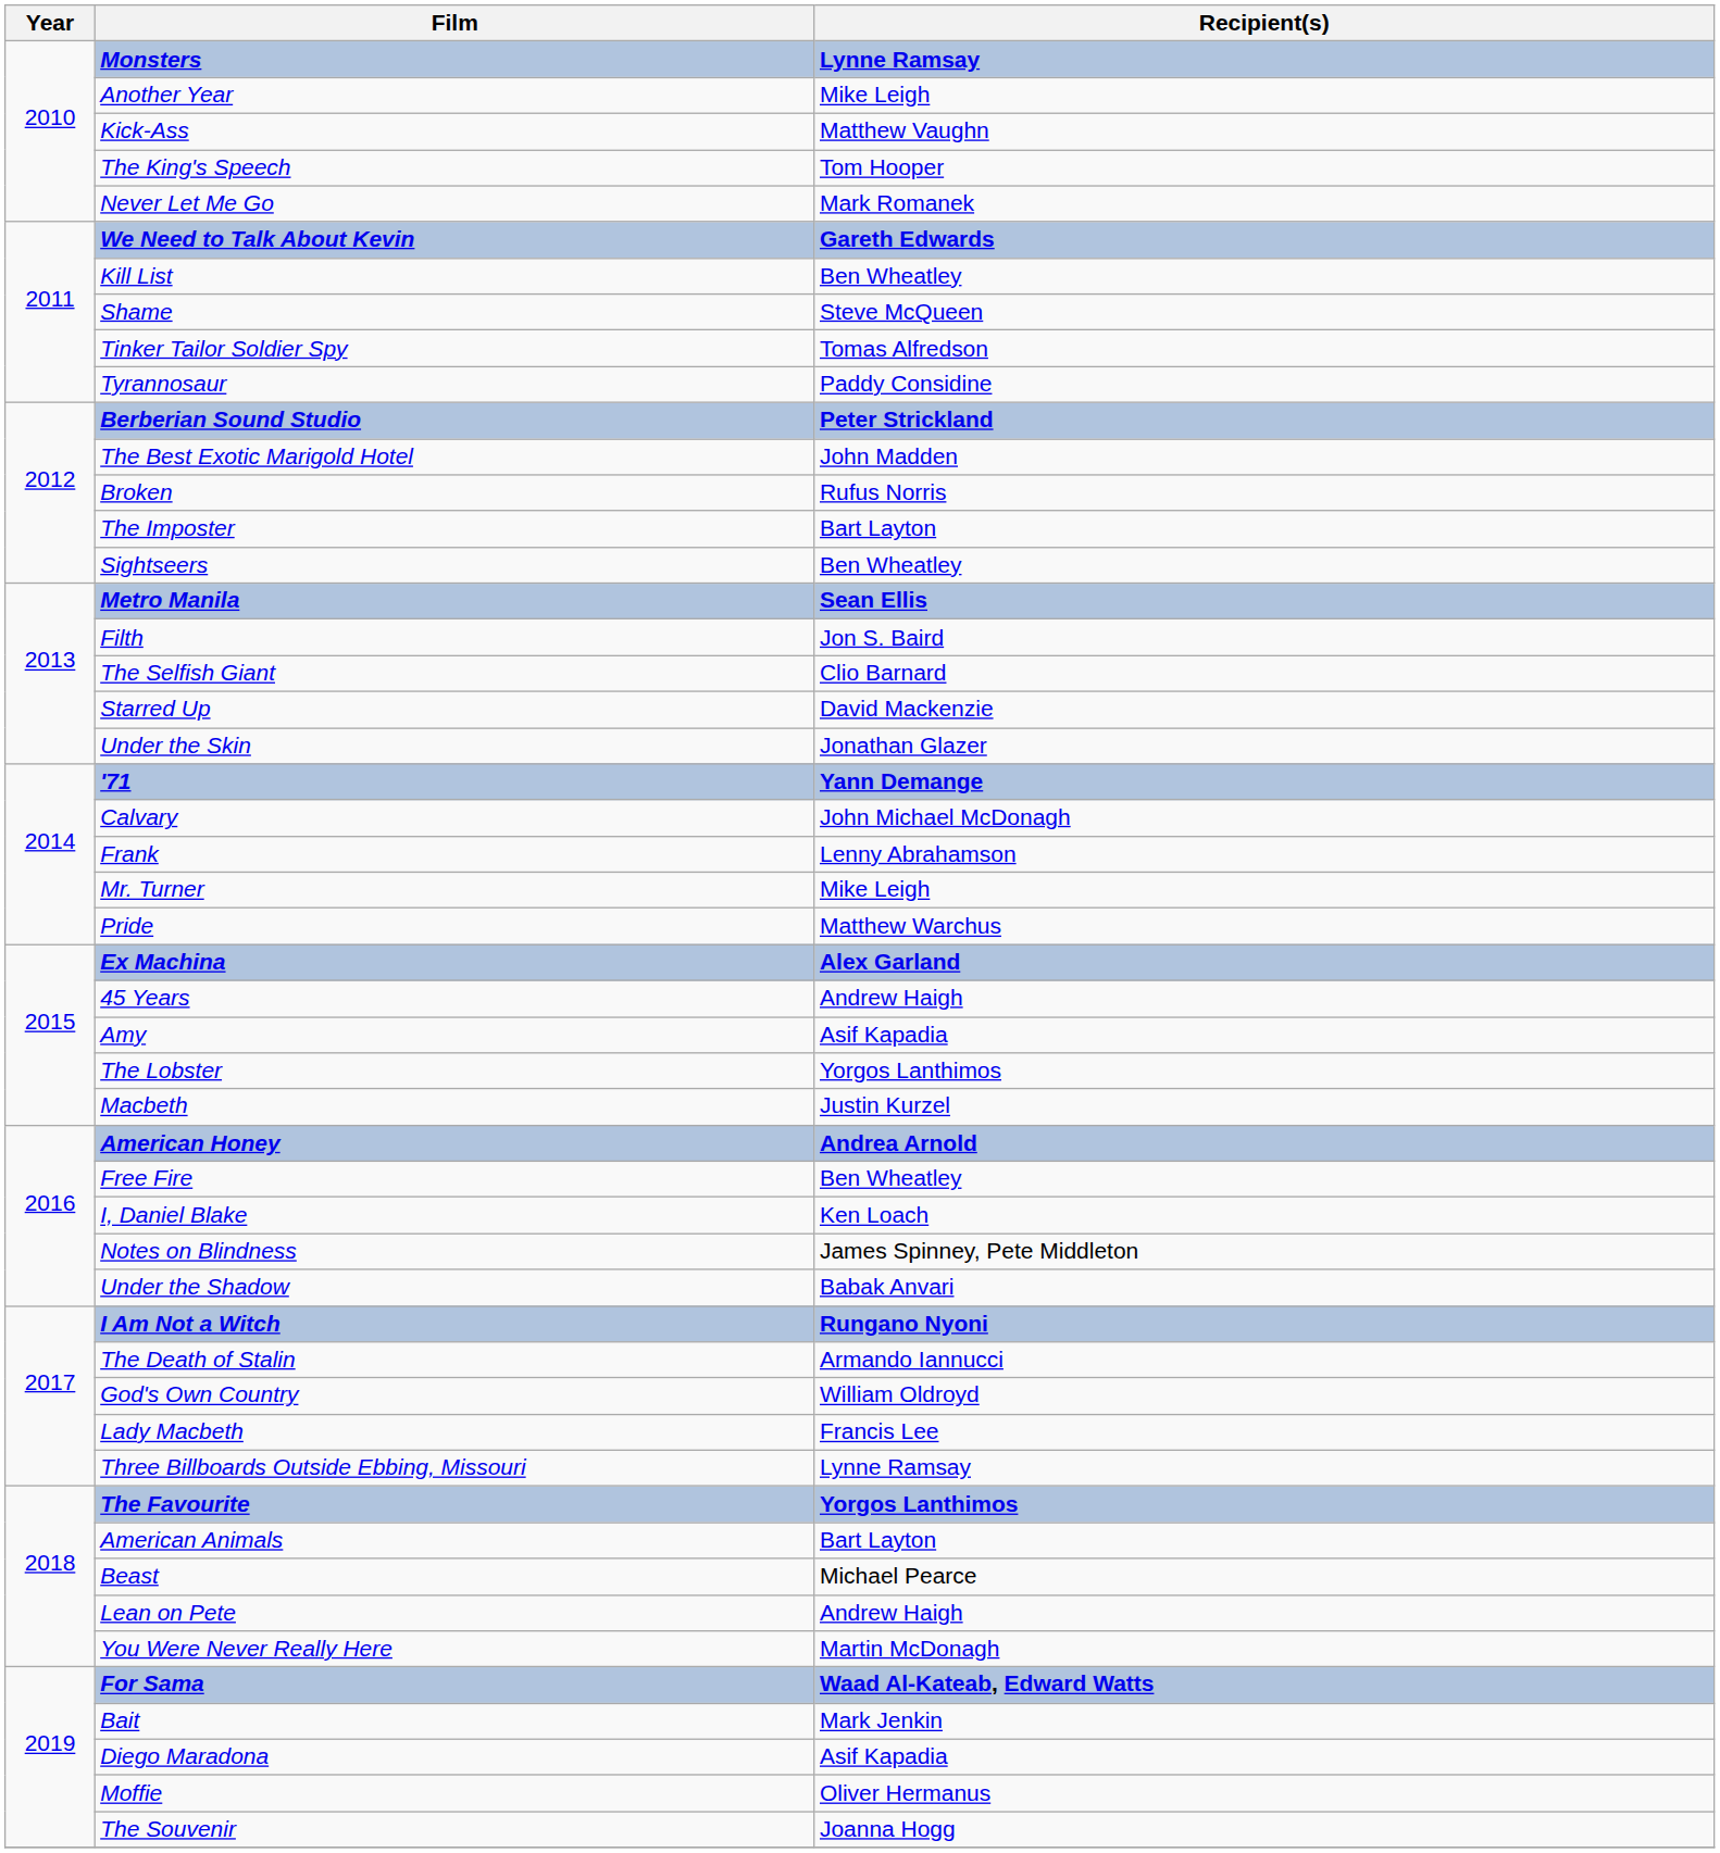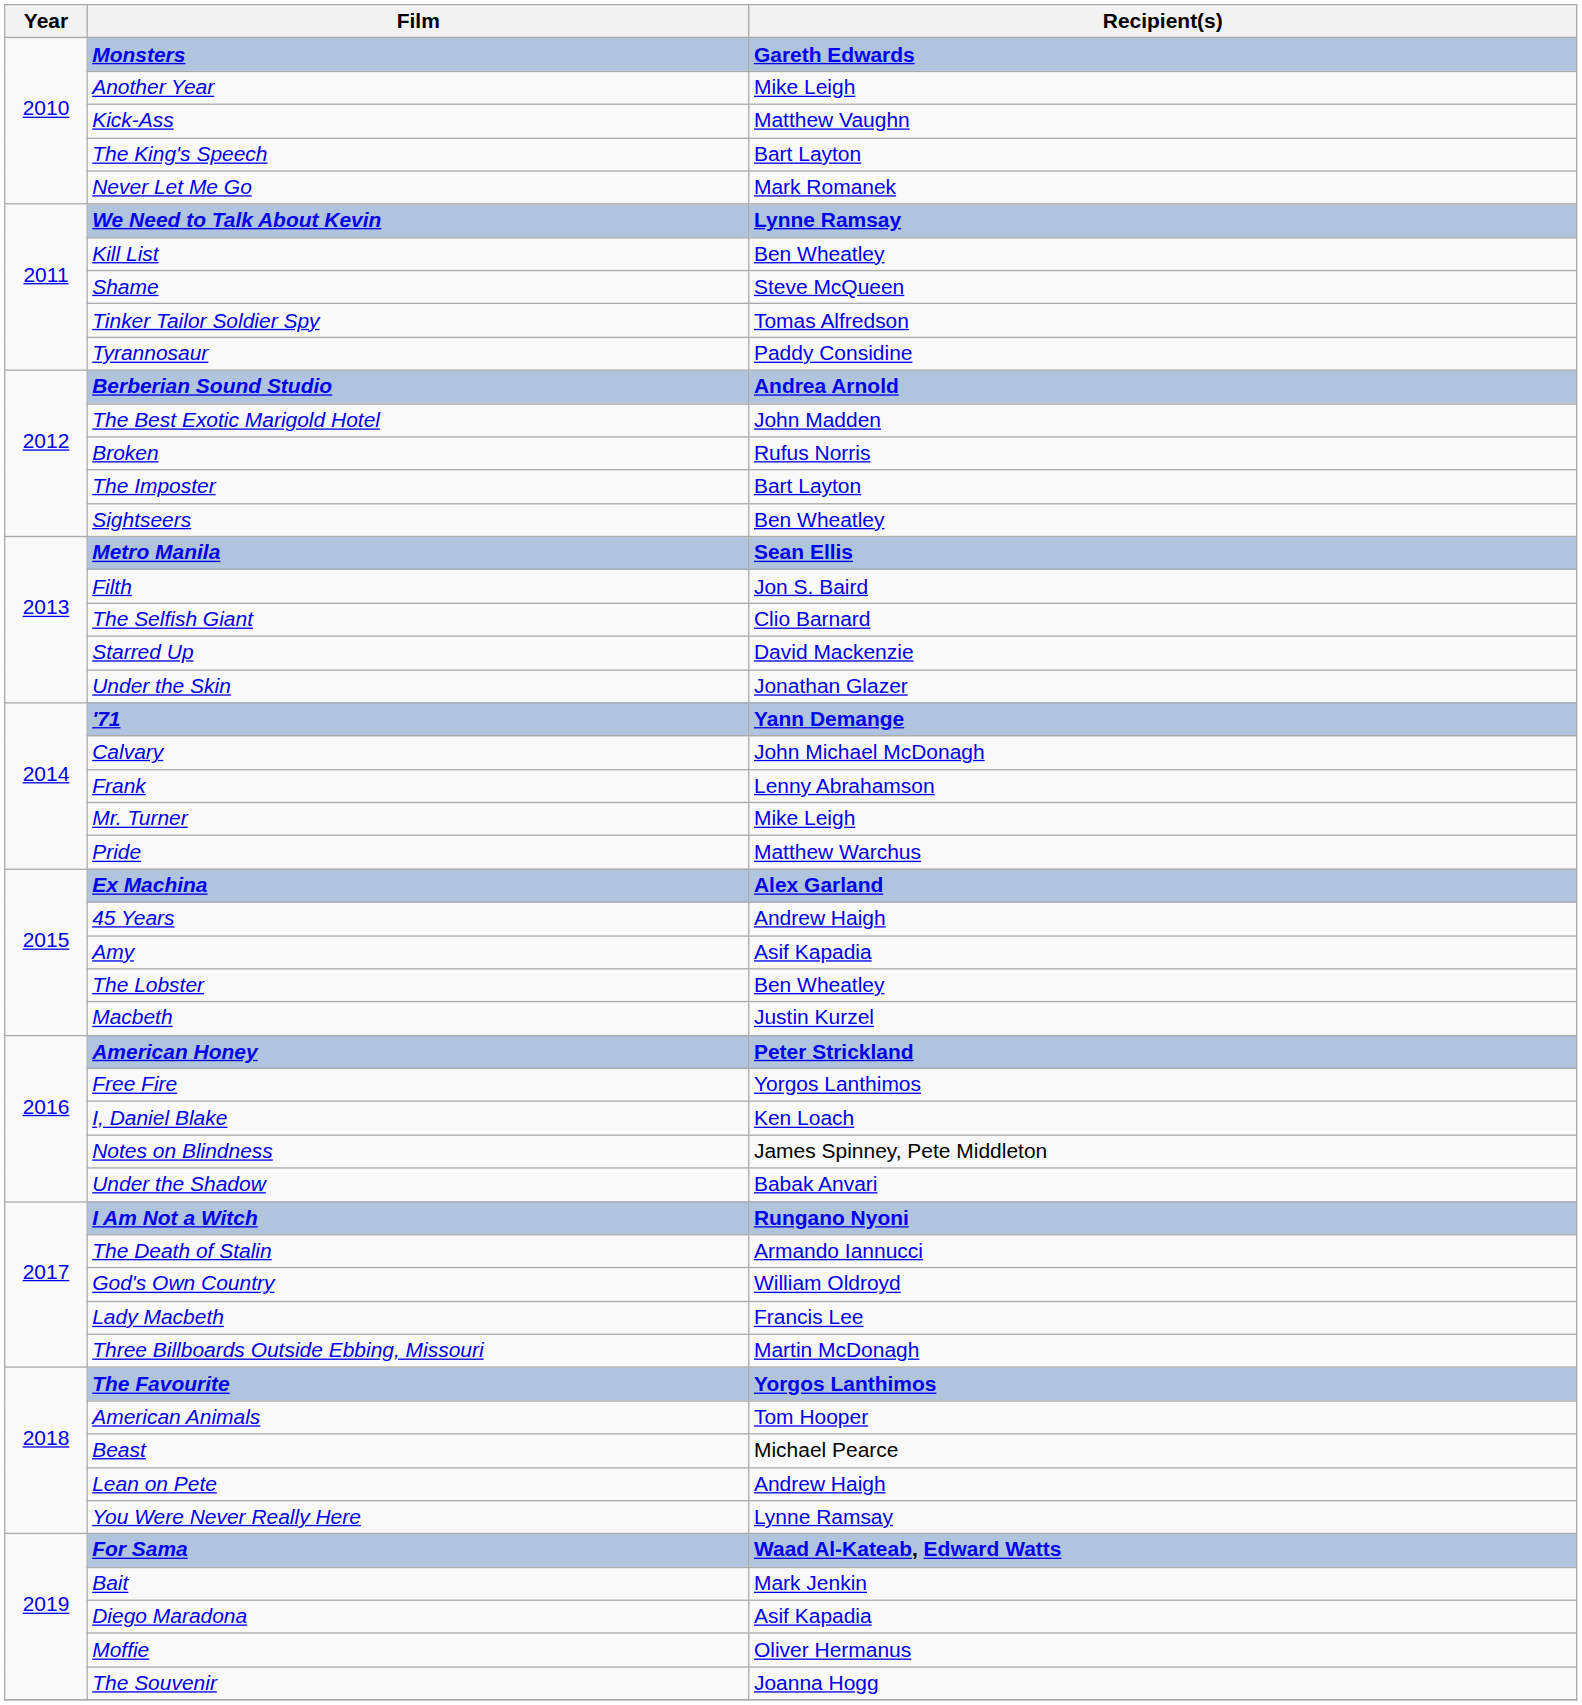 <table class="wikitable" width="95%" cellpadding="5">
 <tr>
 <th width="5%">Year</th>
 <th width="40%">Film</th>
 <th width="50%">Recipient(s)</th>
 </tr>
 <tr>
 <td rowspan="5" style="text-align:center;"><a href='#'>2010</a><br><br></td>
 <td style="background:#B0C4DE"><strong><em><a href='#'>Monsters</a></em></strong></td>
-<td style="background:#B0C4DE"><strong><a href='#'>Lynne Ramsay</a></strong></td>
+<td style="background:#B0C4DE"><strong><a href='#'>Gareth Edwards</a></strong></td>
 </tr>
 <tr>
 <td><em><a href='#'>Another Year</a></em></td>
 <td><a href='#'>Mike Leigh</a></td>
 </tr>
 <tr>
 <td><em><a href='#'>Kick-Ass</a></em></td>
 <td><a href='#'>Matthew Vaughn</a></td>
 </tr>
 <tr>
 <td><em><a href='#'>The King's Speech</a></em></td>
-<td><a href='#'>Tom Hooper</a></td>
+<td><a href='#'>Bart Layton</a></td>
 </tr>
 <tr>
 <td><em><a href='#'>Never Let Me Go</a></em></td>
 <td><a href='#'>Mark Romanek</a></td>
 </tr>
 <tr>
 <td rowspan="5" style="text-align:center;"><a href='#'>2011</a><br><br></td>
 <td style="background:#B0C4DE"><strong><em><a href='#'>We Need to Talk About Kevin</a></em></strong></td>
-<td style="background:#B0C4DE"><strong><a href='#'>Gareth Edwards</a></strong></td>
+<td style="background:#B0C4DE"><strong><a href='#'>Lynne Ramsay</a></strong></td>
 </tr>
 <tr>
 <td><em><a href='#'>Kill List</a></em></td>
 <td><a href='#'>Ben Wheatley</a></td>
 </tr>
 <tr>
 <td><em><a href='#'>Shame</a></em></td>
 <td><a href='#'>Steve McQueen</a></td>
 </tr>
 <tr>
 <td><em><a href='#'>Tinker Tailor Soldier Spy</a></em></td>
 <td><a href='#'>Tomas Alfredson</a></td>
 </tr>
 <tr>
 <td><em><a href='#'>Tyrannosaur</a></em></td>
 <td><a href='#'>Paddy Considine</a></td>
 </tr>
 <tr>
 <td rowspan="5" style="text-align:center;"><a href='#'>2012</a><br><br></td>
 <td style="background:#B0C4DE"><strong><em><a href='#'>Berberian Sound Studio</a></em></strong></td>
-<td style="background:#B0C4DE"><strong><a href='#'>Peter Strickland</a></strong></td>
+<td style="background:#B0C4DE"><strong><a href='#'>Andrea Arnold</a></strong></td>
 </tr>
 <tr>
 <td><em><a href='#'>The Best Exotic Marigold Hotel</a></em></td>
 <td><a href='#'>John Madden</a></td>
 </tr>
 <tr>
 <td><em><a href='#'>Broken</a></em></td>
 <td><a href='#'>Rufus Norris</a></td>
 </tr>
 <tr>
 <td><em><a href='#'>The Imposter</a></em></td>
 <td><a href='#'>Bart Layton</a></td>
 </tr>
 <tr>
 <td><em><a href='#'>Sightseers</a></em></td>
 <td><a href='#'>Ben Wheatley</a></td>
 </tr>
 <tr>
 <td rowspan="5" style="text-align:center;"><a href='#'>2013</a><br><br></td>
 <td style="background:#B0C4DE"><strong><em><a href='#'>Metro Manila</a></em></strong></td>
 <td style="background:#B0C4DE"><strong><a href='#'>Sean Ellis</a></strong></td>
 </tr>
 <tr>
 <td><em><a href='#'>Filth</a></em></td>
 <td><a href='#'>Jon S. Baird</a></td>
 </tr>
 <tr>
 <td><em><a href='#'>The Selfish Giant</a></em></td>
 <td><a href='#'>Clio Barnard</a></td>
 </tr>
 <tr>
 <td><em><a href='#'>Starred Up</a></em></td>
 <td><a href='#'>David Mackenzie</a></td>
 </tr>
 <tr>
 <td><em><a href='#'>Under the Skin</a></em></td>
 <td><a href='#'>Jonathan Glazer</a></td>
 </tr>
 <tr>
 <td rowspan="5" style="text-align:center;"><a href='#'>2014</a><br><br></td>
 <td style="background:#B0C4DE"><strong><em><a href='#'>'71</a></em></strong></td>
 <td style="background:#B0C4DE"><strong><a href='#'>Yann Demange</a></strong></td>
 </tr>
 <tr>
 <td><em><a href='#'>Calvary</a></em></td>
 <td><a href='#'>John Michael McDonagh</a></td>
 </tr>
 <tr>
 <td><em><a href='#'>Frank</a></em></td>
 <td><a href='#'>Lenny Abrahamson</a></td>
 </tr>
 <tr>
 <td><em><a href='#'>Mr. Turner</a></em></td>
 <td><a href='#'>Mike Leigh</a></td>
 </tr>
 <tr>
 <td><em><a href='#'>Pride</a></em></td>
 <td><a href='#'>Matthew Warchus</a></td>
 </tr>
 <tr>
 <td rowspan="5" style="text-align:center;"><a href='#'>2015</a><br><br></td>
 <td style="background:#B0C4DE"><strong><em><a href='#'>Ex Machina</a></em></strong></td>
 <td style="background:#B0C4DE"><strong><a href='#'>Alex Garland</a></strong></td>
 </tr>
 <tr>
 <td><em><a href='#'>45 Years</a></em></td>
 <td><a href='#'>Andrew Haigh</a></td>
 </tr>
 <tr>
 <td><em><a href='#'>Amy</a></em></td>
 <td><a href='#'>Asif Kapadia</a></td>
 </tr>
 <tr>
 <td><em><a href='#'>The Lobster</a></em></td>
-<td><a href='#'>Yorgos Lanthimos</a></td>
+<td><a href='#'>Ben Wheatley</a></td>
 </tr>
 <tr>
 <td><em><a href='#'>Macbeth</a></em></td>
 <td><a href='#'>Justin Kurzel</a></td>
 </tr>
 <tr>
 <td rowspan="5" style="text-align:center;"><a href='#'>2016</a><br><br></td>
 <td style="background:#B0C4DE"><strong><em><a href='#'>American Honey</a></em></strong></td>
-<td style="background:#B0C4DE"><strong><a href='#'>Andrea Arnold</a></strong></td>
+<td style="background:#B0C4DE"><strong><a href='#'>Peter Strickland</a></strong></td>
 </tr>
 <tr>
 <td><em><a href='#'>Free Fire</a></em></td>
-<td><a href='#'>Ben Wheatley</a></td>
+<td><a href='#'>Yorgos Lanthimos</a></td>
 </tr>
 <tr>
 <td><em><a href='#'>I, Daniel Blake</a></em></td>
 <td><a href='#'>Ken Loach</a></td>
 </tr>
 <tr>
 <td><em><a href='#'>Notes on Blindness</a></em></td>
 <td>James Spinney, Pete Middleton</td>
 </tr>
 <tr>
 <td><em><a href='#'>Under the Shadow</a></em></td>
 <td><a href='#'>Babak Anvari</a></td>
 </tr>
 <tr>
 <td rowspan="5" style="text-align:center;"><a href='#'>2017</a> <br><br></td>
 <td style="background:#B0C4DE"><strong><em><a href='#'>I Am Not a Witch</a></em></strong></td>
 <td style="background:#B0C4DE"><strong><a href='#'>Rungano Nyoni</a></strong></td>
 </tr>
 <tr>
 <td><em><a href='#'>The Death of Stalin</a></em></td>
 <td><a href='#'>Armando Iannucci</a></td>
 </tr>
 <tr>
 <td><em><a href='#'>God's Own Country</a></em></td>
 <td><a href='#'>William Oldroyd</a></td>
 </tr>
 <tr>
 <td><em><a href='#'>Lady Macbeth</a></em></td>
 <td><a href='#'>Francis Lee</a></td>
 </tr>
 <tr>
 <td><em><a href='#'>Three Billboards Outside Ebbing, Missouri</a></em></td>
-<td><a href='#'>Lynne Ramsay</a></td>
+<td><a href='#'>Martin McDonagh</a></td>
 </tr>
 <tr>
 <td rowspan="5" style="text-align:center;"><a href='#'>2018</a> <br><br></td>
 <td style="background:#B0C4DE"><strong><em><a href='#'>The Favourite</a></em></strong></td>
 <td style="background:#B0C4DE"><strong><a href='#'>Yorgos Lanthimos</a></strong></td>
 </tr>
 <tr>
 <td><em><a href='#'>American Animals</a></em></td>
-<td><a href='#'>Bart Layton</a></td>
+<td><a href='#'>Tom Hooper</a></td>
 </tr>
 <tr>
 <td><em><a href='#'>Beast</a></em></td>
 <td>Michael Pearce</td>
 </tr>
 <tr>
 <td><em><a href='#'>Lean on Pete</a></em></td>
 <td><a href='#'>Andrew Haigh</a></td>
 </tr>
 <tr>
 <td><em><a href='#'>You Were Never Really Here</a></em></td>
-<td><a href='#'>Martin McDonagh</a></td>
+<td><a href='#'>Lynne Ramsay</a></td>
 </tr>
 <tr>
 <td rowspan="5" style="text-align:center;"><a href='#'>2019</a> <br><br></td>
 <td style="background:#B0C4DE"><strong><em><a href='#'>For Sama</a></em></strong></td>
 <td style="background:#B0C4DE"><strong><a href='#'>Waad Al-Kateab</a>, <a href='#'>Edward Watts</a></strong></td>
 </tr>
 <tr>
 <td><em><a href='#'>Bait</a></em></td>
 <td><a href='#'>Mark Jenkin</a></td>
 </tr>
 <tr>
 <td><em><a href='#'>Diego Maradona</a></em></td>
 <td><a href='#'>Asif Kapadia</a></td>
 </tr>
 <tr>
 <td><em><a href='#'>Moffie</a></em></td>
 <td><a href='#'>Oliver Hermanus</a></td>
 </tr>
 <tr>
 <td><em><a href='#'>The Souvenir</a></em></td>
 <td><a href='#'>Joanna Hogg</a></td>
 </tr>
 <tr>
 </tr>
 </table>
